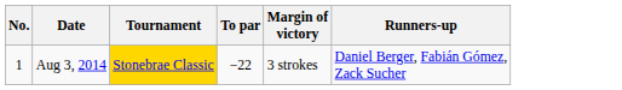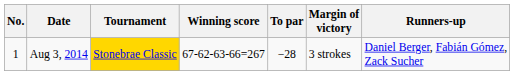 <table class="wikitable" style="font-size:95%;">
 <tr>
 <th>No.</th>
 <th>Date</th>
 <th>Tournament</th>
+<th>Winning score</th>
 <th>To par</th>
 <th>Margin of<br>victory</th>
 <th>Runners-up</th>
 </tr>
 <tr>
 <td align=center>1</td>
 <td align=right>Aug 3, <a href='#'>2014</a></td>
 <td style="background: gold;"><a href='#'>Stonebrae Classic</a></td>
-<td align=center>−22</td>
+<td>67-62-63-66=267</td>
+<td align=center>−28</td>
 <td>3 strokes</td>
 <td> <a href='#'>Daniel Berger</a>,  <a href='#'>Fabián Gómez</a>,<br> <a href='#'>Zack Sucher</a></td>
 </tr>
 </table>
